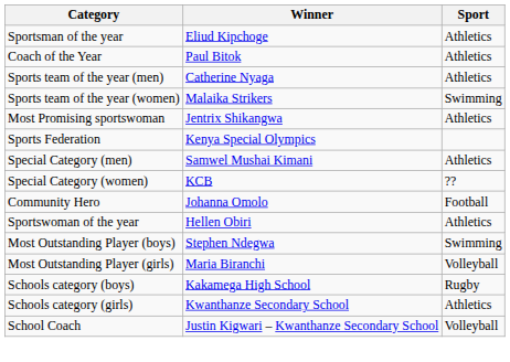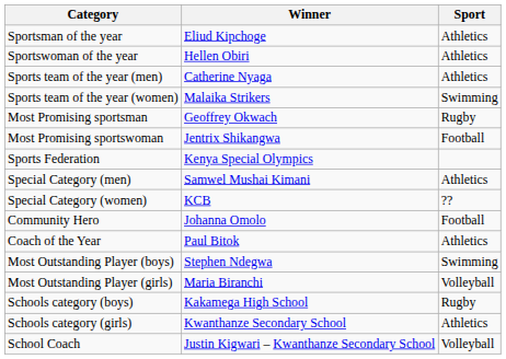 <table class="wikitable">
 <tr>
 <th>Category</th>
 <th>Winner</th>
 <th>Sport</th>
 </tr>
 <tr>
 <td>Sportsman of the year</td>
 <td><a href='#'>Eliud Kipchoge</a></td>
 <td>Athletics</td>
 </tr>
 <tr>
-<td>Coach of the Year</td>
-<td><a href='#'>Paul Bitok</a></td>
+<td>Sportswoman of the year</td>
+<td><a href='#'>Hellen Obiri</a></td>
 <td>Athletics</td>
 </tr>
 <tr>
 <td>Sports team of the year (men)</td>
 <td><a href='#'>Catherine Nyaga</a></td>
 <td>Athletics</td>
 </tr>
 <tr>
 <td>Sports team of the year (women)</td>
 <td><a href='#'>Malaika Strikers</a></td>
 <td>Swimming</td>
 </tr>
 <tr>
+<td>Most Promising sportsman</td>
+<td><a href='#'>Geoffrey Okwach</a></td>
+<td>Rugby</td>
+</tr>
+<tr>
 <td>Most Promising sportswoman</td>
 <td><a href='#'>Jentrix Shikangwa</a></td>
-<td>Athletics</td>
+<td>Football</td>
 </tr>
 <tr>
 <td>Sports Federation</td>
 <td><a href='#'>Kenya Special Olympics</a></td>
 <td></td>
 </tr>
 <tr>
 <td>Special Category (men)</td>
 <td><a href='#'>Samwel Mushai Kimani</a></td>
 <td>Athletics</td>
 </tr>
 <tr>
 <td>Special Category (women)</td>
 <td><a href='#'>KCB</a></td>
 <td>??</td>
 </tr>
 <tr>
 <td>Community Hero</td>
 <td><a href='#'>Johanna Omolo</a></td>
 <td>Football</td>
 </tr>
 <tr>
-<td>Sportswoman of the year</td>
-<td><a href='#'>Hellen Obiri</a></td>
+<td>Coach of the Year</td>
+<td><a href='#'>Paul Bitok</a></td>
 <td>Athletics</td>
 </tr>
 <tr>
 <td>Most Outstanding Player (boys)</td>
 <td><a href='#'>Stephen Ndegwa</a></td>
 <td>Swimming</td>
 </tr>
 <tr>
 <td>Most Outstanding Player (girls)</td>
 <td><a href='#'>Maria Biranchi</a></td>
 <td>Volleyball</td>
 </tr>
 <tr>
 <td>Schools category (boys)</td>
 <td><a href='#'>Kakamega High School</a></td>
 <td>Rugby</td>
 </tr>
 <tr>
 <td>Schools category (girls)</td>
 <td><a href='#'>Kwanthanze Secondary School</a></td>
 <td>Athletics</td>
 </tr>
 <tr>
 <td>School Coach</td>
 <td><a href='#'>Justin Kigwari</a> – <a href='#'>Kwanthanze Secondary School</a></td>
 <td>Volleyball</td>
 </tr>
 </table>
